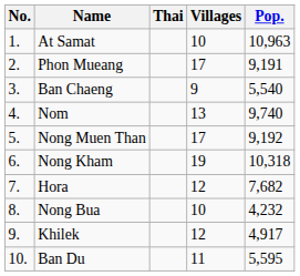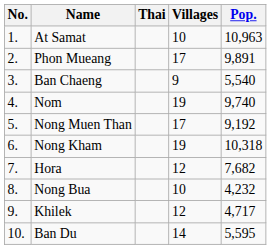 <table class="wikitable sortable">
 <tr>
 <th>No.</th>
 <th>Name</th>
 <th>Thai</th>
 <th>Villages</th>
 <th><a href='#'>Pop.</a></th>
 </tr>
 <tr>
 <td>1.</td>
 <td>At Samat</td>
 <td></td>
 <td>10</td>
 <td>10,963</td>
 </tr>
 <tr>
 <td>2.</td>
 <td>Phon Mueang</td>
 <td></td>
 <td>17</td>
-<td>9,191</td>
+<td>9,891</td>
 </tr>
 <tr>
 <td>3.</td>
 <td>Ban Chaeng</td>
 <td></td>
 <td>9</td>
 <td>5,540</td>
 </tr>
 <tr>
 <td>4.</td>
 <td>Nom</td>
 <td></td>
-<td>13</td>
+<td>19</td>
 <td>9,740</td>
 </tr>
 <tr>
 <td>5.</td>
 <td>Nong Muen Than</td>
 <td></td>
 <td>17</td>
 <td>9,192</td>
 </tr>
 <tr>
 <td>6.</td>
 <td>Nong Kham</td>
 <td></td>
 <td>19</td>
 <td>10,318</td>
 </tr>
 <tr>
 <td>7.</td>
 <td>Hora</td>
 <td></td>
 <td>12</td>
 <td>7,682</td>
 </tr>
 <tr>
 <td>8.</td>
 <td>Nong Bua</td>
 <td></td>
 <td>10</td>
 <td>4,232</td>
 </tr>
 <tr>
 <td>9.</td>
 <td>Khilek</td>
 <td></td>
 <td>12</td>
-<td>4,917</td>
+<td>4,717</td>
 </tr>
 <tr>
 <td>10.</td>
 <td>Ban Du</td>
 <td></td>
-<td>11</td>
+<td>14</td>
 <td>5,595</td>
 </tr>
 </table>
